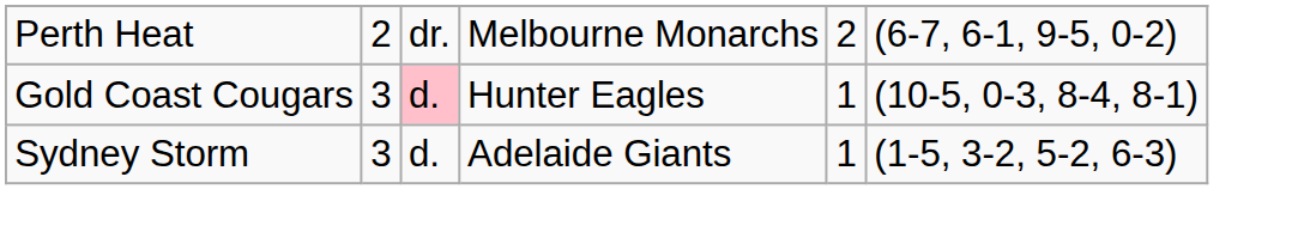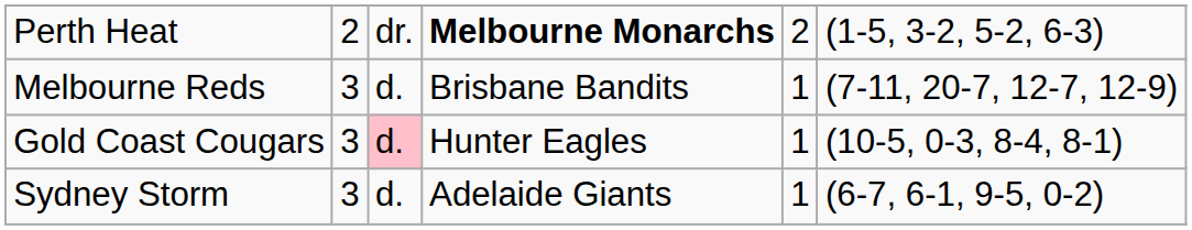 <table class="wikitable">
 <tr>
 </tr>
 <tr>
 <td>Perth Heat</td>
 <td>2</td>
 <td>dr.</td>
-<td>Melbourne Monarchs</td>
+<td><strong>Melbourne Monarchs</strong></td>
 <td>2</td>
-<td>(6-7, 6-1, 9-5, 0-2)</td>
+<td>(1-5, 3-2, 5-2, 6-3)</td>
+</tr>
+<tr>
+<td>Melbourne Reds</td>
+<td>3</td>
+<td>d.</td>
+<td>Brisbane Bandits</td>
+<td>1</td>
+<td>(7-11, 20-7, 12-7, 12-9)</td>
 </tr>
 <tr>
 <td>Gold Coast Cougars</td>
 <td>3</td>
 <td style="background: pink;">d.</td>
 <td>Hunter Eagles</td>
 <td>1</td>
 <td>(10-5, 0-3, 8-4, 8-1)</td>
 </tr>
 <tr>
 <td>Sydney Storm</td>
 <td>3</td>
 <td>d.</td>
 <td>Adelaide Giants</td>
 <td>1</td>
-<td>(1-5, 3-2, 5-2, 6-3)</td>
+<td>(6-7, 6-1, 9-5, 0-2)</td>
 </tr>
 </table>
